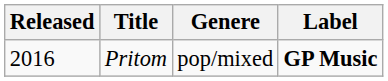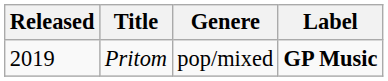 <table class="wikitable">
 <tr>
 <th>Released</th>
 <th>Title</th>
 <th>Genere</th>
 <th>Label</th>
 </tr>
 <tr>
-<td>2016</td>
+<td>2019</td>
 <td><em>Pritom</em></td>
 <td>pop/mixed</td>
 <td><strong>GP Music</strong></td>
 </tr>
 </table>
